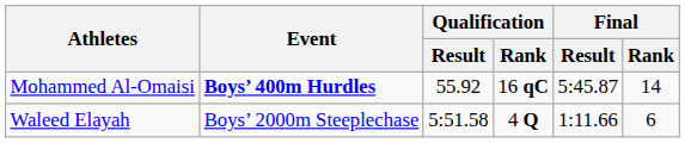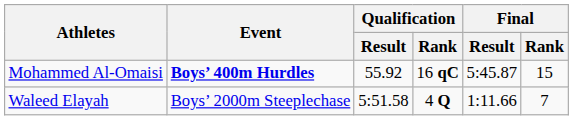 <table class="wikitable" border="1" style="font-size:90%">
 <tr>
 <th rowspan=2>Athletes</th>
 <th rowspan=2>Event</th>
 <th colspan=2>Qualification</th>
 <th colspan=2>Final</th>
 </tr>
 <tr>
 <th>Result</th>
 <th>Rank</th>
 <th>Result</th>
 <th>Rank</th>
 </tr>
 <tr>
 <td><a href='#'>Mohammed Al-Omaisi</a></td>
 <td><strong><a href='#'>Boys’ 400m Hurdles</a></strong></td>
 <td align=center>55.92</td>
 <td align=center>16 <strong>qC</strong></td>
 <td align=center>5:45.87</td>
-<td align=center>14</td>
+<td align=center>15</td>
 </tr>
 <tr>
 <td><a href='#'>Waleed Elayah</a></td>
 <td><a href='#'>Boys’ 2000m Steeplechase</a></td>
 <td align=center>5:51.58</td>
 <td align=center>4 <strong>Q</strong></td>
 <td align=center>1:11.66</td>
-<td align=center>6</td>
+<td align=center>7</td>
 </tr>
 </table>
